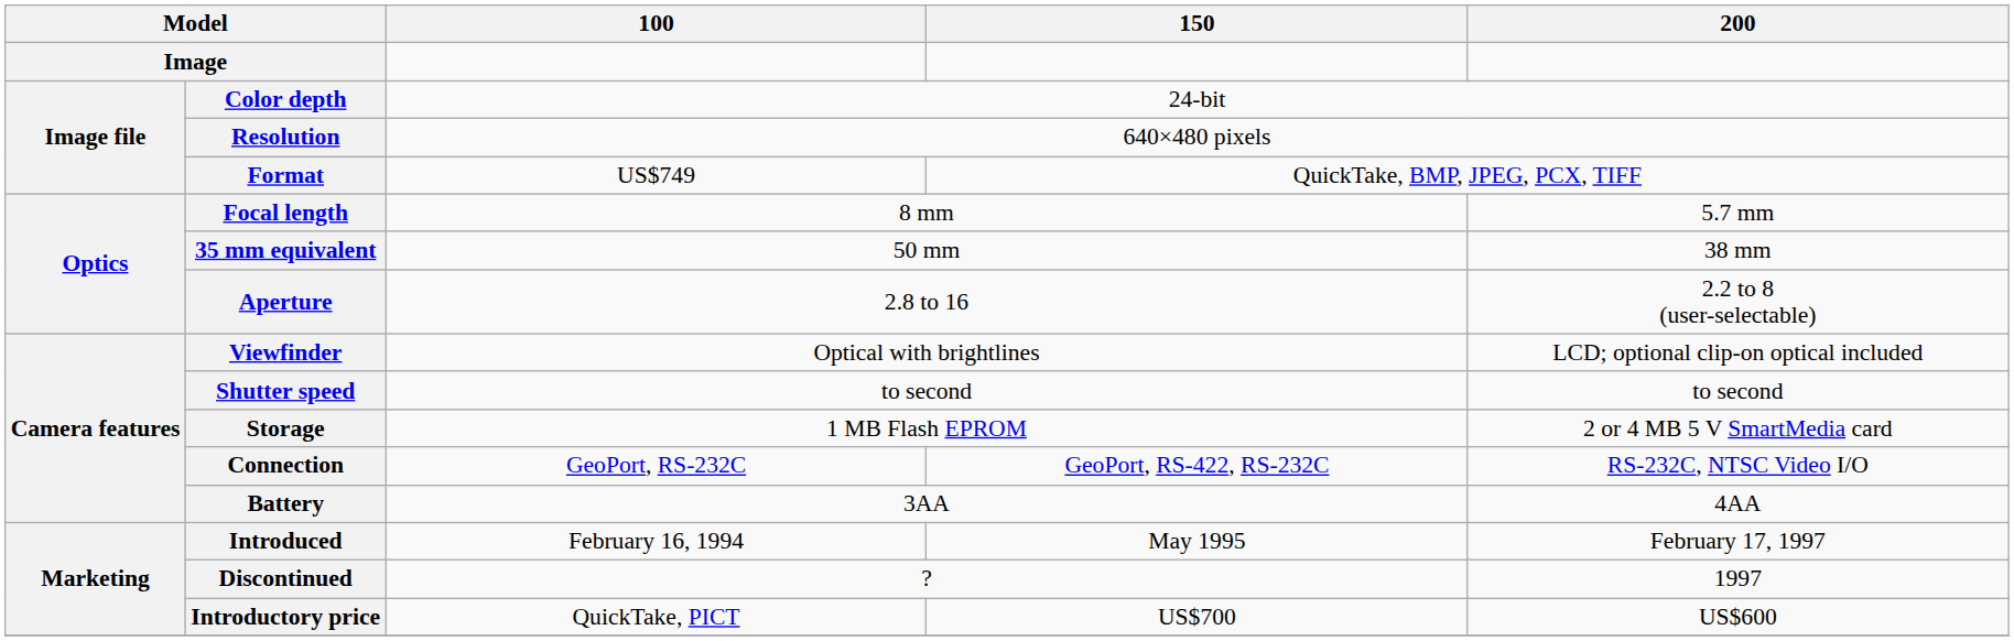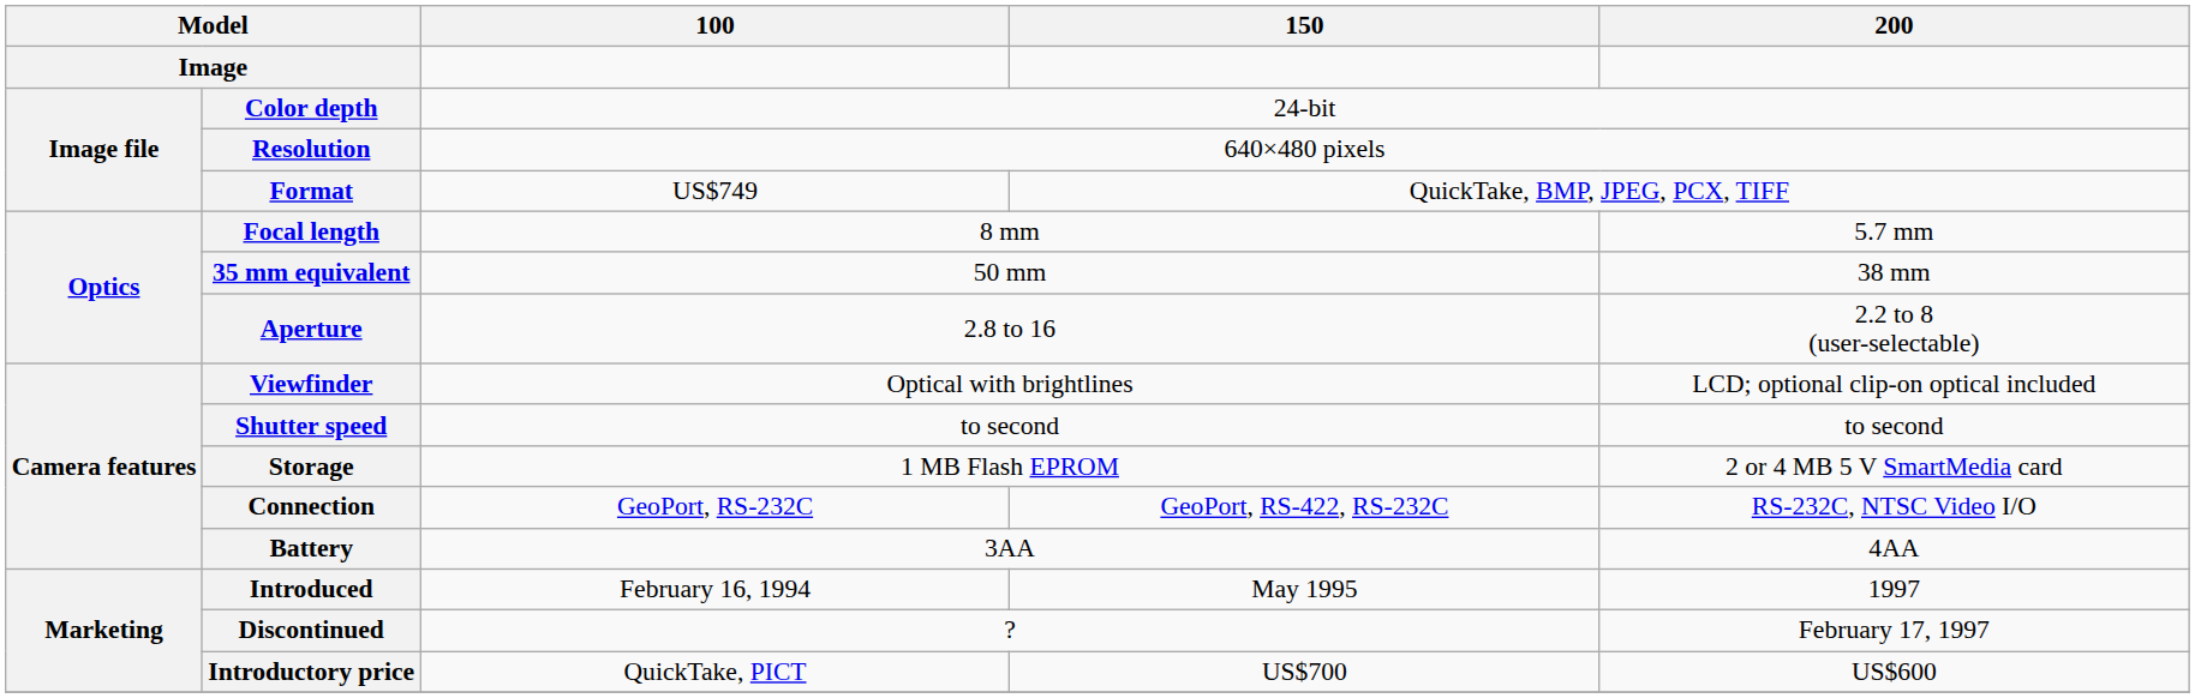 <table class ="wikitable" style="text-align:center;">
 <tr>
 <th colspan=2 style="width:19%;">Model</th>
 <th style="width:27%;">100</th>
 <th style="width:27%;">150</th>
 <th style="width:27%;">200</th>
 </tr>
 <tr>
 <th colspan=2>Image</th>
 <td></td>
 <td></td>
 <td></td>
 </tr>
 <tr>
 <th rowspan=3>Image file</th>
 <th><a href='#'>Color depth</a></th>
 <td colspan = "3">24-bit</td>
 </tr>
 <tr>
 <th><a href='#'>Resolution</a></th>
 <td colspan = "3">640×480 pixels</td>
 </tr>
 <tr>
 <th><a href='#'>Format</a></th>
 <td>US$749</td>
 <td colspan = "2">QuickTake, <a href='#'>BMP</a>, <a href='#'>JPEG</a>, <a href='#'>PCX</a>, <a href='#'>TIFF</a></td>
 </tr>
 <tr>
 <th rowspan=3><a href='#'>Optics</a></th>
 <th><a href='#'>Focal length</a></th>
 <td colspan = "2">8 mm</td>
 <td>5.7 mm</td>
 </tr>
 <tr>
 <th><a href='#'>35 mm equivalent</a></th>
 <td colspan = "2">50 mm</td>
 <td>38 mm</td>
 </tr>
 <tr>
 <th><a href='#'>Aperture</a></th>
 <td colspan = "2">2.8 to 16</td>
 <td>2.2 to 8<br>(user-selectable)</td>
 </tr>
 <tr>
 <th rowspan=5>Camera features</th>
 <th><a href='#'>Viewfinder</a></th>
 <td colspan = "2">Optical with brightlines</td>
 <td>LCD; optional clip-on optical included</td>
 </tr>
 <tr>
 <th><a href='#'>Shutter speed</a></th>
 <td colspan = "2"> to  second</td>
 <td> to  second</td>
 </tr>
 <tr>
 <th>Storage</th>
 <td colspan = "2">1 MB Flash <a href='#'>EPROM</a></td>
 <td>2 or 4 MB 5 V <a href='#'>SmartMedia</a> card</td>
 </tr>
 <tr>
 <th>Connection</th>
 <td><a href='#'>GeoPort</a>, <a href='#'>RS-232C</a></td>
 <td><a href='#'>GeoPort</a>, <a href='#'>RS-422</a>, <a href='#'>RS-232C</a></td>
 <td><a href='#'>RS-232C</a>, <a href='#'>NTSC Video</a> I/O</td>
 </tr>
 <tr>
 <th>Battery</th>
 <td colspan = "2">3AA</td>
 <td>4AA</td>
 </tr>
 <tr>
 <th rowspan=3>Marketing</th>
 <th>Introduced</th>
 <td>February 16, 1994</td>
 <td>May 1995</td>
-<td>February 17, 1997</td>
+<td>1997</td>
 </tr>
 <tr>
 <th>Discontinued</th>
 <td colspan = "2">?</td>
-<td>1997</td>
+<td>February 17, 1997</td>
 </tr>
 <tr>
 <th>Introductory price</th>
 <td>QuickTake, <a href='#'>PICT</a></td>
 <td>US$700</td>
 <td>US$600</td>
 </tr>
 <tr>
 </tr>
 </table>
